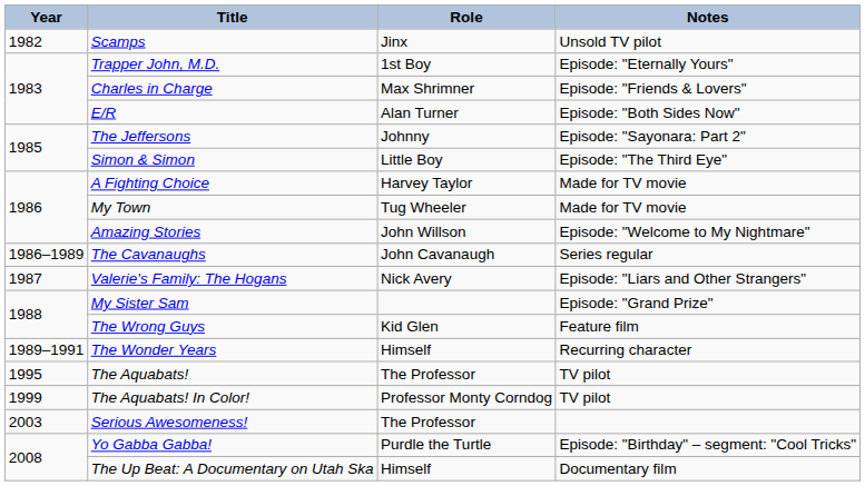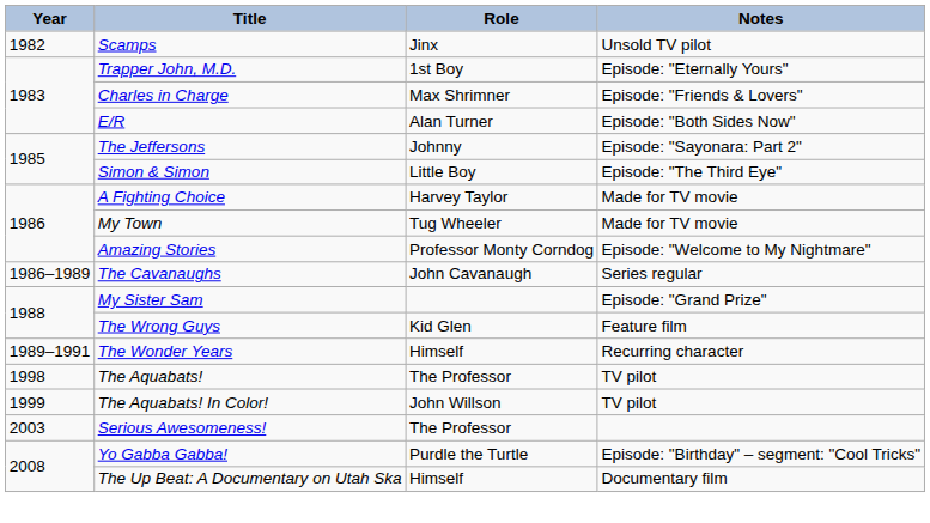 <table class="wikitable" style="font-size:90%;">
 <tr>
 <th style="background:#B0C4DE;">Year</th>
 <th style="background:#B0C4DE;">Title</th>
 <th style="background:#B0C4DE;">Role</th>
 <th style="background:#B0C4DE;">Notes</th>
 </tr>
 <tr>
 <td>1982</td>
 <td><em><a href='#'>Scamps</a></em></td>
 <td>Jinx</td>
 <td>Unsold TV pilot</td>
 </tr>
 <tr>
 <td rowspan=3>1983</td>
 <td><em><a href='#'>Trapper John, M.D.</a></em></td>
 <td>1st Boy</td>
 <td>Episode: "Eternally Yours"</td>
 </tr>
 <tr>
 <td><em><a href='#'>Charles in Charge</a></em></td>
 <td>Max Shrimner</td>
 <td>Episode: "Friends & Lovers"</td>
 </tr>
 <tr>
 <td><em><a href='#'>E/R</a></em></td>
 <td>Alan Turner</td>
 <td>Episode: "Both Sides Now"</td>
 </tr>
 <tr>
 <td rowspan=2>1985</td>
 <td><em><a href='#'>The Jeffersons</a></em></td>
 <td>Johnny</td>
 <td>Episode: "Sayonara: Part 2"</td>
 </tr>
 <tr>
 <td><em><a href='#'>Simon & Simon</a></em></td>
 <td>Little Boy</td>
 <td>Episode: "The Third Eye"</td>
 </tr>
 <tr>
 <td rowspan=3>1986</td>
 <td><em><a href='#'>A Fighting Choice</a></em></td>
 <td>Harvey Taylor</td>
 <td>Made for TV movie</td>
 </tr>
 <tr>
 <td><em>My Town</em></td>
 <td>Tug Wheeler</td>
 <td>Made for TV movie</td>
 </tr>
 <tr>
 <td><em><a href='#'>Amazing Stories</a></em></td>
-<td>John Willson</td>
+<td>Professor Monty Corndog</td>
 <td>Episode: "Welcome to My Nightmare"</td>
 </tr>
 <tr>
 <td>1986–1989</td>
 <td><em><a href='#'>The Cavanaughs</a></em></td>
 <td>John Cavanaugh</td>
 <td>Series regular</td>
-</tr>
-<tr>
-<td>1987</td>
-<td><em><a href='#'>Valerie's Family: The Hogans</a></em></td>
-<td>Nick Avery</td>
-<td>Episode: "Liars and Other Strangers"</td>
 </tr>
 <tr>
 <td rowspan=2>1988</td>
 <td><em><a href='#'>My Sister Sam</a></em></td>
 <td></td>
 <td>Episode: "Grand Prize"</td>
 </tr>
 <tr>
 <td><em><a href='#'>The Wrong Guys</a></em></td>
 <td>Kid Glen</td>
 <td>Feature film</td>
 </tr>
 <tr>
 <td>1989–1991</td>
 <td><em><a href='#'>The Wonder Years</a></em></td>
 <td>Himself</td>
 <td>Recurring character</td>
 </tr>
 <tr>
-<td>1995</td>
+<td>1998</td>
 <td><em>The Aquabats!</em></td>
 <td>The Professor</td>
 <td>TV pilot</td>
 </tr>
 <tr>
 <td>1999</td>
 <td><em>The Aquabats! In Color!</em></td>
-<td>Professor Monty Corndog</td>
+<td>John Willson</td>
 <td>TV pilot</td>
 </tr>
 <tr>
 <td>2003</td>
 <td><em><a href='#'>Serious Awesomeness!</a></em></td>
 <td>The Professor</td>
 <td></td>
 </tr>
 <tr>
 <td rowspan=2>2008</td>
 <td><em><a href='#'>Yo Gabba Gabba!</a></em></td>
 <td>Purdle the Turtle</td>
 <td>Episode: "Birthday" – segment: "Cool Tricks"</td>
 </tr>
 <tr>
 <td><em>The Up Beat: A Documentary on Utah Ska</em></td>
 <td>Himself</td>
 <td>Documentary film</td>
 </tr>
 </table>
